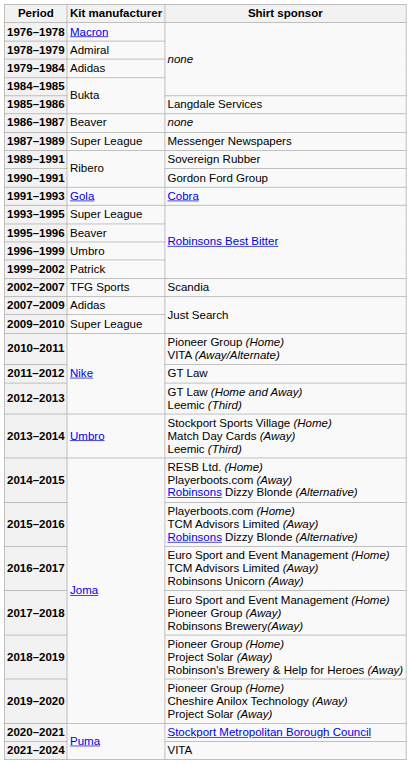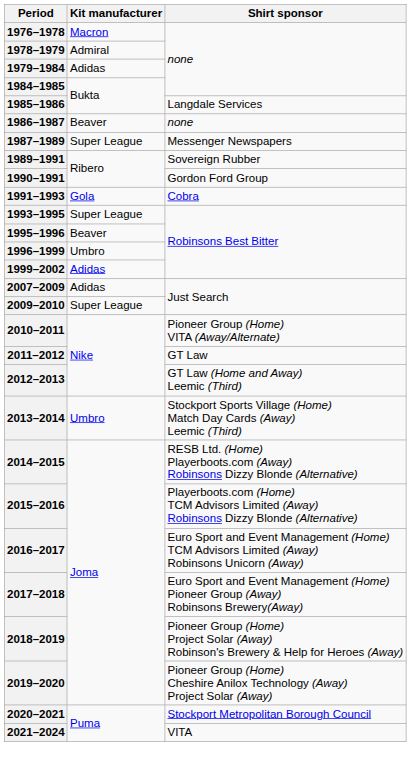 <table class="wikitable mw-collapsible mw-collapsed">
 <tr>
 <th scope="col">Period</th>
 <th scope="col">Kit manufacturer</th>
 <th scope="col">Shirt sponsor</th>
 </tr>
 <tr>
 <th scope="row">1976–1978</th>
 <td rowspan=1><a href='#'>Macron</a></td>
 <td rowspan=4><em>none</em></td>
 </tr>
 <tr>
 <th scope="row">1978–1979</th>
 <td>Admiral</td>
 </tr>
 <tr>
 <th scope="row">1979–1984</th>
 <td>Adidas</td>
 </tr>
 <tr>
 <th scope="row">1984–1985</th>
 <td rowspan=2>Bukta</td>
 </tr>
 <tr>
 <th scope="row">1985–1986</th>
 <td>Langdale Services</td>
 </tr>
 <tr>
 <th scope="row">1986–1987</th>
 <td>Beaver</td>
 <td><em>none</em></td>
 </tr>
 <tr>
 <th scope="row">1987–1989</th>
 <td>Super League</td>
 <td>Messenger Newspapers</td>
 </tr>
 <tr>
 <th scope="row">1989–1991</th>
 <td rowspan=2>Ribero</td>
 <td>Sovereign Rubber</td>
 </tr>
 <tr>
 <th scope="row">1990–1991</th>
 <td>Gordon Ford Group</td>
 </tr>
 <tr>
 <th scope="row">1991–1993</th>
 <td><a href='#'>Gola</a></td>
 <td><a href='#'>Cobra</a></td>
 </tr>
 <tr>
 <th scope="row">1993–1995</th>
 <td>Super League</td>
 <td rowspan=4><a href='#'>Robinsons Best Bitter</a></td>
 </tr>
 <tr>
 <th scope="row">1995–1996</th>
 <td>Beaver</td>
 </tr>
 <tr>
 <th scope="row">1996–1999</th>
 <td>Umbro</td>
 </tr>
 <tr>
 <th scope="row">1999–2002</th>
-<td>Patrick</td>
-</tr>
-<tr>
-<th scope="row">2002–2007</th>
-<td>TFG Sports</td>
-<td>Scandia</td>
+<td><a href='#'>Adidas</a></td>
 </tr>
 <tr>
 <th scope="row">2007–2009</th>
 <td>Adidas</td>
 <td rowspan=2>Just Search</td>
 </tr>
 <tr>
 <th scope="row">2009–2010</th>
 <td>Super League</td>
 </tr>
 <tr>
 <th scope="row">2010–2011</th>
 <td rowspan=3><a href='#'>Nike</a></td>
 <td>Pioneer Group <em>(Home)</em><br>VITA <em>(Away/Alternate)</em></td>
 </tr>
 <tr>
 <th scope="row">2011–2012</th>
 <td>GT Law</td>
 </tr>
 <tr>
 <th scope="row">2012–2013</th>
 <td>GT Law <em>(Home and Away)</em><br>Leemic <em>(Third)</em></td>
 </tr>
 <tr>
 <th scope="row">2013–2014</th>
 <td><a href='#'>Umbro</a></td>
 <td>Stockport Sports Village <em>(Home)</em><br>Match Day Cards <em>(Away)</em><br>Leemic <em>(Third)</em></td>
 </tr>
 <tr>
 <th scope="row">2014–2015</th>
 <td rowspan=6><a href='#'>Joma</a></td>
 <td>RESB Ltd. <em>(Home)</em><br> Playerboots.com <em>(Away)</em><br><a href='#'>Robinsons</a> Dizzy Blonde <em>(Alternative)</em></td>
 </tr>
 <tr>
 <th scope="row">2015–2016</th>
 <td rowspan=1>Playerboots.com <em>(Home)</em><br>TCM Advisors Limited <em>(Away)</em><br><a href='#'>Robinsons</a> Dizzy Blonde <em>(Alternative)</em></td>
 </tr>
 <tr>
 <th scope="row">2016–2017</th>
 <td>Euro Sport and Event Management <em>(Home)</em><br>TCM Advisors Limited <em>(Away)</em><br>Robinsons Unicorn  <em>(Away)</em></td>
 </tr>
 <tr>
 <th scope="row">2017–2018</th>
 <td>Euro Sport and Event Management <em>(Home)</em><br>Pioneer Group <em>(Away)</em><br>Robinsons Brewery<em>(Away)</em></td>
 </tr>
 <tr>
 <th scope="row">2018–2019</th>
 <td>Pioneer Group <em>(Home)</em><br>Project Solar <em>(Away)</em><br>Robinson's Brewery & Help for Heroes <em>(Away)</em></td>
 </tr>
 <tr>
 <th scope="row">2019–2020</th>
 <td>Pioneer Group <em>(Home)</em> <br>Cheshire Anilox Technology <em>(Away)</em><br>Project Solar <em>(Away)</em></td>
 </tr>
 <tr>
 <th>2020–2021</th>
 <td rowspan=2><a href='#'>Puma</a></td>
 <td><a href='#'>Stockport Metropolitan Borough Council</a></td>
 </tr>
 <tr>
 <th>2021–2024</th>
 <td>VITA</td>
 </tr>
 </table>
